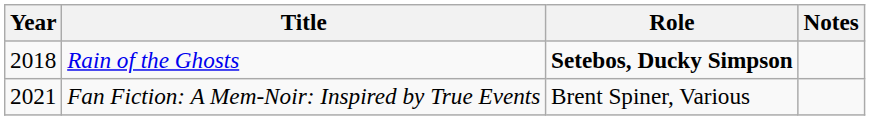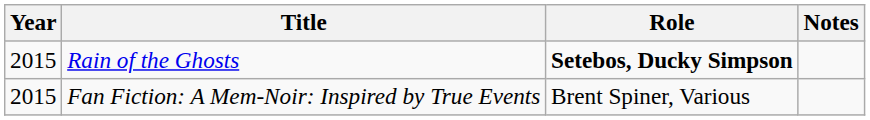 <table class="wikitable sortable">
 <tr>
 <th>Year</th>
 <th>Title</th>
 <th>Role</th>
 <th>Notes</th>
 </tr>
 <tr>
-<td>2018</td>
+<td>2015</td>
 <td><em><a href='#'>Rain of the Ghosts</a></em></td>
 <td><strong>Setebos, Ducky Simpson</strong></td>
 <td></td>
 </tr>
 <tr>
-<td>2021</td>
+<td>2015</td>
 <td><em>Fan Fiction: A Mem-Noir: Inspired by True Events</em></td>
 <td>Brent Spiner, Various</td>
 <td></td>
 </tr>
 </table>
